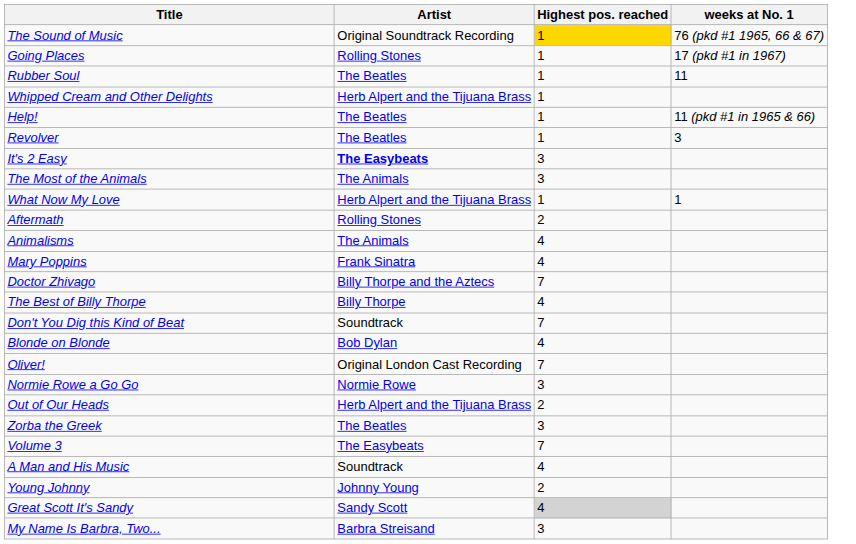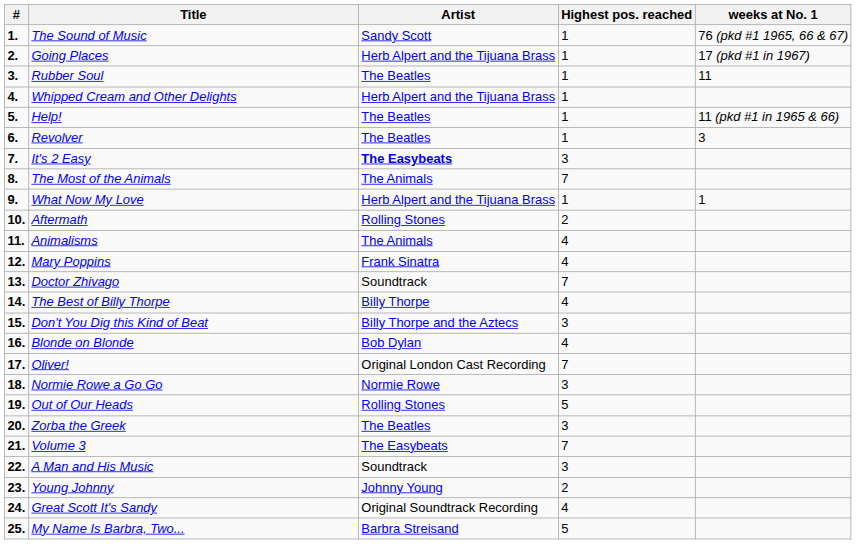 <table class="wikitable">
 <tr>
+<th>#</th>
 <th width="400">Title</th>
 <th>Artist</th>
 <th>Highest pos. reached</th>
 <th>weeks at No. 1</th>
 </tr>
 <tr>
+<td><strong>1.</strong></td>
 <td><em><a href='#'>The Sound of Music</a></em></td>
-<td>Original Soundtrack Recording</td>
-<td style="background: gold;">1</td>
+<td><a href='#'>Sandy Scott</a></td>
+<td>1</td>
 <td>76 <em>(pkd #1 1965, 66 & 67)</em></td>
 </tr>
 <tr>
+<td><strong>2.</strong></td>
 <td><em><a href='#'>Going Places</a></em></td>
-<td><a href='#'>Rolling Stones</a></td>
+<td><a href='#'>Herb Alpert and the Tijuana Brass</a></td>
 <td>1</td>
 <td>17 <em>(pkd #1 in 1967)</em></td>
 </tr>
 <tr>
+<td><strong>3.</strong></td>
 <td><em><a href='#'>Rubber Soul</a></em></td>
 <td><a href='#'>The Beatles</a></td>
 <td>1</td>
 <td>11</td>
 </tr>
 <tr>
+<td><strong>4.</strong></td>
 <td><em><a href='#'>Whipped Cream and Other Delights</a></em></td>
 <td><a href='#'>Herb Alpert and the Tijuana Brass</a></td>
 <td>1</td>
 <td></td>
 </tr>
 <tr>
+<td><strong>5.</strong></td>
 <td><em><a href='#'>Help!</a></em></td>
 <td><a href='#'>The Beatles</a></td>
 <td>1</td>
 <td>11 <em>(pkd #1 in 1965 & 66)</em></td>
 </tr>
 <tr>
+<td><strong>6.</strong></td>
 <td><em><a href='#'>Revolver</a></em></td>
 <td><a href='#'>The Beatles</a></td>
 <td>1</td>
 <td>3</td>
 </tr>
 <tr>
+<td><strong>7.</strong></td>
 <td><em><a href='#'>It's 2 Easy</a></em></td>
 <td><strong><a href='#'>The Easybeats</a></strong></td>
 <td>3</td>
 <td></td>
 </tr>
 <tr>
+<td><strong>8.</strong></td>
 <td><em><a href='#'>The Most of the Animals</a></em></td>
 <td><a href='#'>The Animals</a></td>
-<td>3</td>
+<td>7</td>
 <td></td>
 </tr>
 <tr>
+<td><strong>9.</strong></td>
 <td><em><a href='#'>What Now My Love</a></em></td>
 <td><a href='#'>Herb Alpert and the Tijuana Brass</a></td>
 <td>1</td>
 <td>1</td>
 </tr>
 <tr>
+<td><strong>10.</strong></td>
 <td><em><a href='#'>Aftermath</a></em></td>
 <td><a href='#'>Rolling Stones</a></td>
 <td>2</td>
 <td></td>
 </tr>
 <tr>
+<td><strong>11.</strong></td>
 <td><em><a href='#'>Animalisms</a></em></td>
 <td><a href='#'>The Animals</a></td>
 <td>4</td>
 <td></td>
 </tr>
 <tr>
+<td><strong>12.</strong></td>
 <td><em><a href='#'>Mary Poppins</a></em></td>
 <td><a href='#'>Frank Sinatra</a></td>
 <td>4</td>
 <td></td>
 </tr>
 <tr>
+<td><strong>13.</strong></td>
 <td><em><a href='#'>Doctor Zhivago</a></em></td>
-<td><a href='#'>Billy Thorpe and the Aztecs</a></td>
+<td>Soundtrack</td>
 <td>7</td>
 <td></td>
 </tr>
 <tr>
+<td><strong>14.</strong></td>
 <td><em><a href='#'>The Best of Billy Thorpe</a></em></td>
 <td><a href='#'>Billy Thorpe</a></td>
 <td>4</td>
 <td></td>
 </tr>
 <tr>
+<td><strong>15.</strong></td>
 <td><em><a href='#'>Don't You Dig this Kind of Beat</a></em></td>
-<td>Soundtrack</td>
-<td>7</td>
+<td><a href='#'>Billy Thorpe and the Aztecs</a></td>
+<td>3</td>
 <td></td>
 </tr>
 <tr>
+<td><strong>16.</strong></td>
 <td><em><a href='#'>Blonde on Blonde</a></em></td>
 <td><a href='#'>Bob Dylan</a></td>
 <td>4</td>
 <td></td>
 </tr>
 <tr>
+<td><strong>17.</strong></td>
 <td><em><a href='#'>Oliver!</a></em></td>
 <td>Original London Cast Recording</td>
 <td>7</td>
 <td></td>
 </tr>
 <tr>
+<td><strong>18.</strong></td>
 <td><em><a href='#'>Normie Rowe a Go Go</a></em></td>
 <td><a href='#'>Normie Rowe</a></td>
 <td>3</td>
 <td></td>
 </tr>
 <tr>
+<td><strong>19.</strong></td>
 <td><em><a href='#'>Out of Our Heads</a></em></td>
-<td><a href='#'>Herb Alpert and the Tijuana Brass</a></td>
-<td>2</td>
+<td><a href='#'>Rolling Stones</a></td>
+<td>5</td>
 <td></td>
 </tr>
 <tr>
+<td><strong>20.</strong></td>
 <td><em><a href='#'>Zorba the Greek</a></em></td>
 <td><a href='#'>The Beatles</a></td>
 <td>3</td>
 <td></td>
 </tr>
 <tr>
+<td><strong>21.</strong></td>
 <td><em><a href='#'>Volume 3</a></em></td>
 <td><a href='#'>The Easybeats</a></td>
 <td>7</td>
 <td></td>
 </tr>
 <tr>
+<td><strong>22.</strong></td>
 <td><em><a href='#'>A Man and His Music</a></em></td>
 <td>Soundtrack</td>
-<td>4</td>
+<td>3</td>
 <td></td>
 </tr>
 <tr>
+<td><strong>23.</strong></td>
 <td><em><a href='#'>Young Johnny</a></em></td>
 <td><a href='#'>Johnny Young</a></td>
 <td>2</td>
 <td></td>
 </tr>
 <tr>
+<td><strong>24.</strong></td>
 <td><em><a href='#'>Great Scott It's Sandy</a></em></td>
-<td><a href='#'>Sandy Scott</a></td>
-<td style="background: lightgrey;">4</td>
+<td>Original Soundtrack Recording</td>
+<td>4</td>
 <td></td>
 </tr>
 <tr>
+<td><strong>25.</strong></td>
 <td><em><a href='#'>My Name Is Barbra, Two...</a></em></td>
 <td><a href='#'>Barbra Streisand</a></td>
-<td>3</td>
+<td>5</td>
 <td></td>
 </tr>
 </table>
